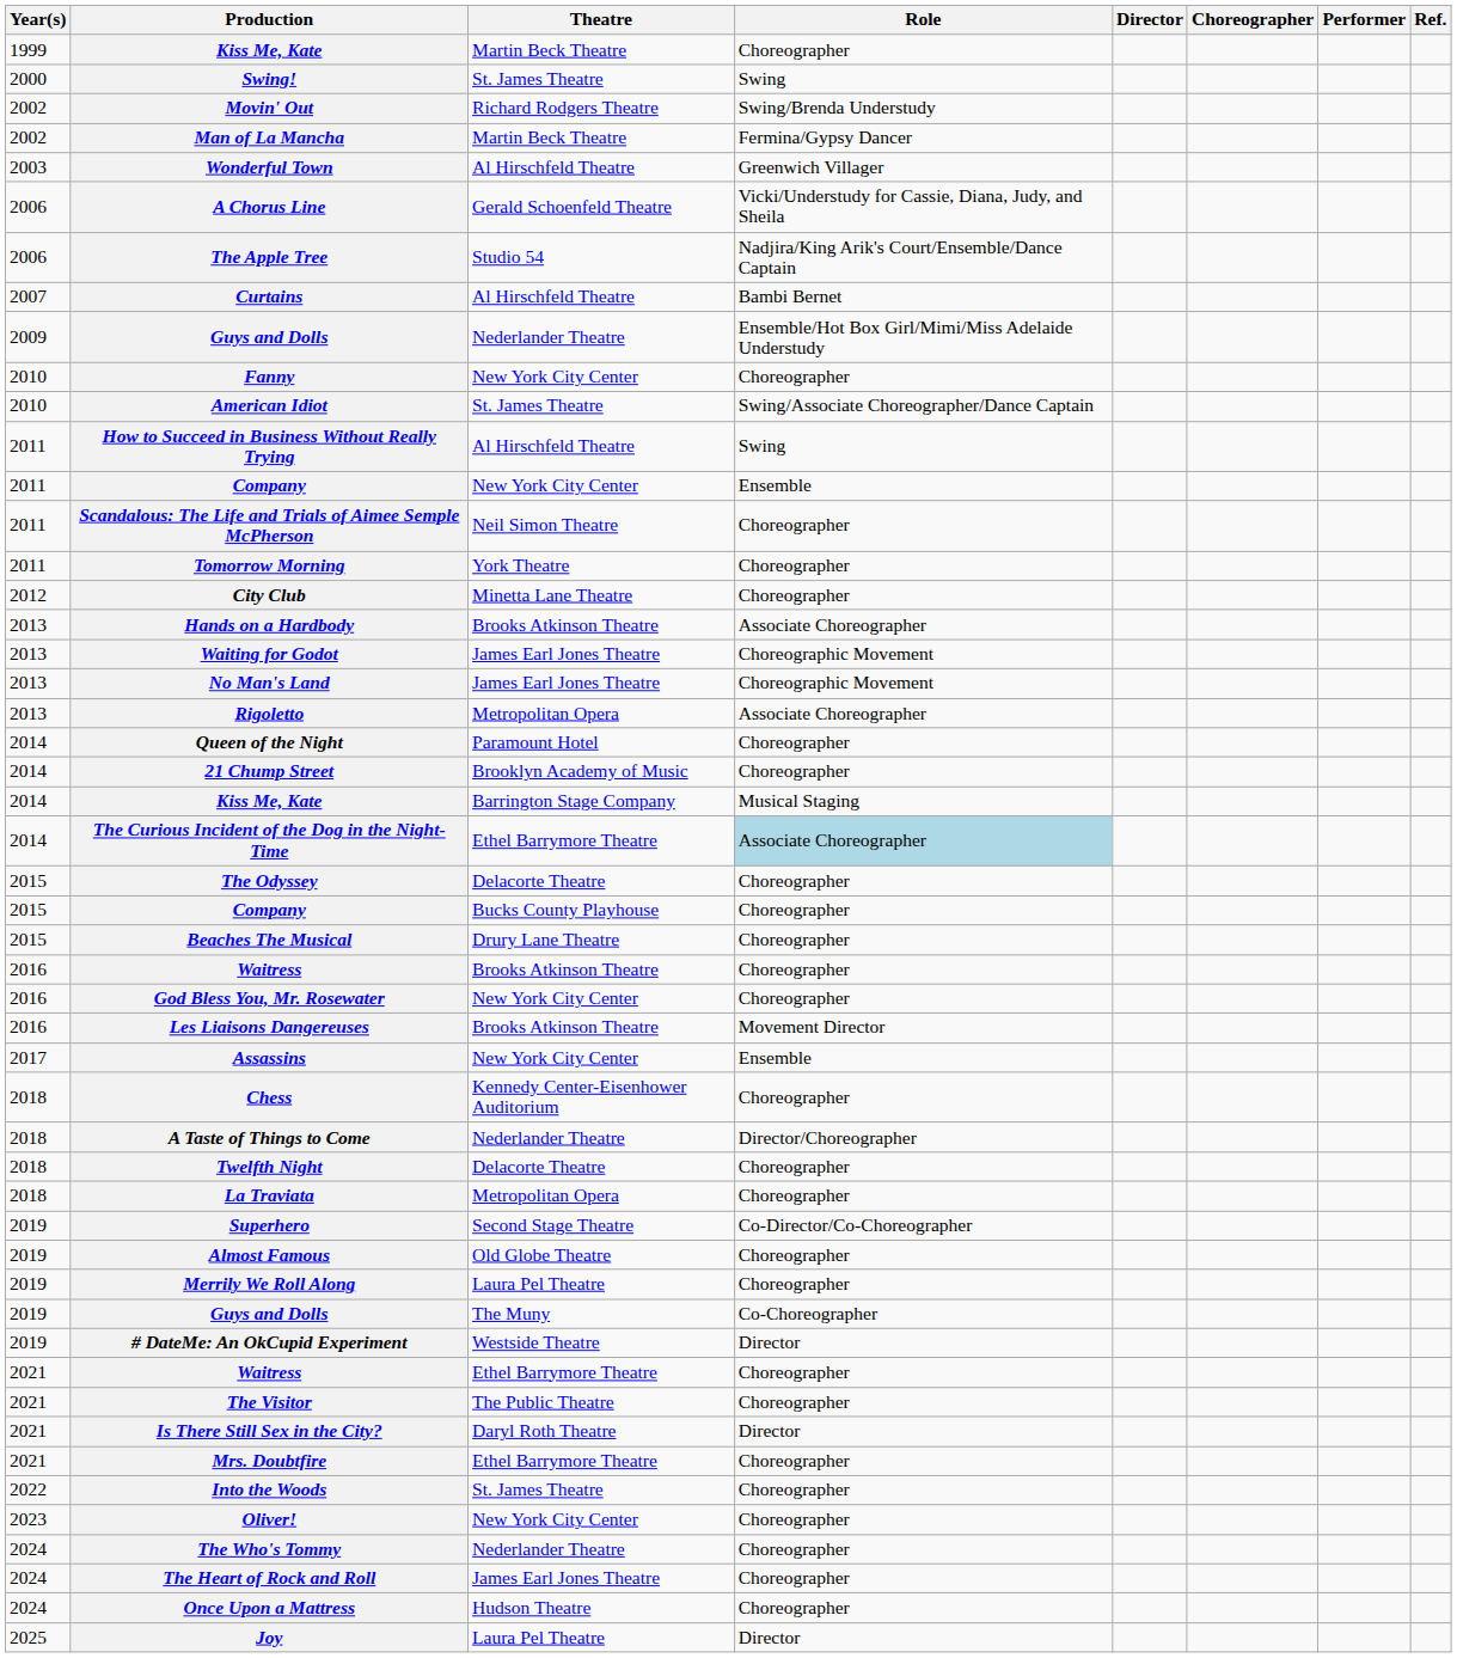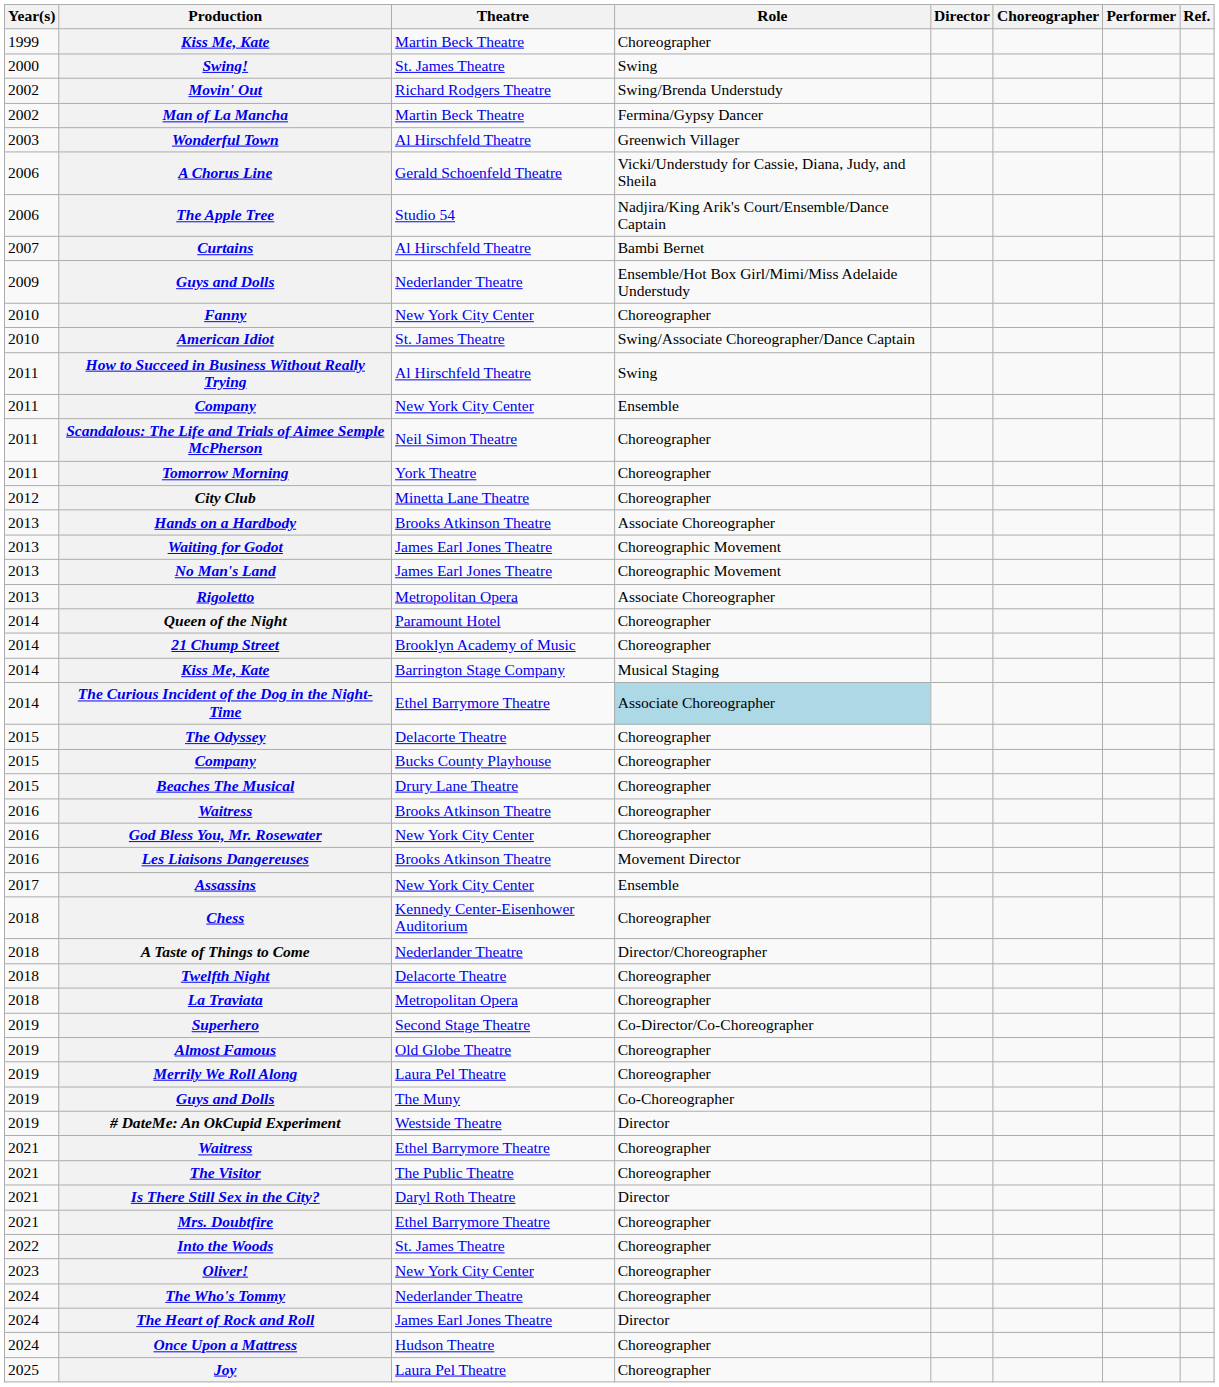 <table class="wikitable sortable plainrowheaders">
 <tr>
 <th scope="col">Year(s)</th>
 <th scope="col">Production</th>
 <th scope="col">Theatre</th>
 <th scope="col">Role</th>
 <th>Director</th>
 <th>Choreographer</th>
 <th>Performer</th>
 <th>Ref.</th>
 </tr>
 <tr>
 <td>1999</td>
 <th scope="row"><em><a href='#'>Kiss Me, Kate</a></em></th>
 <td><a href='#'>Martin Beck Theatre</a></td>
 <td>Choreographer</td>
 <td></td>
 <td></td>
 <td></td>
 <td></td>
 </tr>
 <tr>
 <td>2000</td>
 <th scope="row"><em><a href='#'>Swing!</a></em></th>
 <td><a href='#'>St. James Theatre</a></td>
 <td>Swing</td>
 <td></td>
 <td></td>
 <td></td>
 <td></td>
 </tr>
 <tr>
 <td>2002</td>
 <th scope="row"><em><a href='#'>Movin' Out</a></em></th>
 <td><a href='#'>Richard Rodgers Theatre</a></td>
 <td>Swing/Brenda Understudy</td>
 <td></td>
 <td></td>
 <td></td>
 <td></td>
 </tr>
 <tr>
 <td>2002</td>
 <th scope="row"><em><a href='#'>Man of La Mancha</a></em></th>
 <td><a href='#'>Martin Beck Theatre</a></td>
 <td>Fermina/Gypsy Dancer</td>
 <td></td>
 <td></td>
 <td></td>
 <td></td>
 </tr>
 <tr>
 <td>2003</td>
 <th scope="row"><em><a href='#'>Wonderful Town</a></em></th>
 <td><a href='#'>Al Hirschfeld Theatre</a></td>
 <td>Greenwich Villager</td>
 <td></td>
 <td></td>
 <td></td>
 <td></td>
 </tr>
 <tr>
 <td>2006</td>
 <th scope="row"><em><a href='#'>A Chorus Line</a></em></th>
 <td><a href='#'>Gerald Schoenfeld Theatre</a></td>
 <td>Vicki/Understudy for Cassie, Diana, Judy, and Sheila</td>
 <td></td>
 <td></td>
 <td></td>
 <td></td>
 </tr>
 <tr>
 <td>2006</td>
 <th scope="row"><em><a href='#'>The Apple Tree</a></em></th>
 <td><a href='#'>Studio 54</a></td>
 <td>Nadjira/King Arik's Court/Ensemble/Dance Captain</td>
 <td></td>
 <td></td>
 <td></td>
 <td></td>
 </tr>
 <tr>
 <td>2007</td>
 <th scope="row"><em><a href='#'>Curtains</a></em></th>
 <td><a href='#'>Al Hirschfeld Theatre</a></td>
 <td>Bambi Bernet</td>
 <td></td>
 <td></td>
 <td></td>
 <td></td>
 </tr>
 <tr>
 <td>2009</td>
 <th scope="row"><em><a href='#'>Guys and Dolls</a></em></th>
 <td><a href='#'>Nederlander Theatre</a></td>
 <td>Ensemble/Hot Box Girl/Mimi/Miss Adelaide Understudy</td>
 <td></td>
 <td></td>
 <td></td>
 <td></td>
 </tr>
 <tr>
 <td>2010</td>
 <th scope="row"><em><a href='#'>Fanny</a></em></th>
 <td><a href='#'>New York City Center</a></td>
 <td>Choreographer</td>
 <td></td>
 <td></td>
 <td></td>
 <td></td>
 </tr>
 <tr>
 <td>2010</td>
 <th scope="row"><em><a href='#'>American Idiot</a></em></th>
 <td><a href='#'>St. James Theatre</a></td>
 <td>Swing/Associate Choreographer/Dance Captain</td>
 <td></td>
 <td></td>
 <td></td>
 <td></td>
 </tr>
 <tr>
 <td>2011</td>
 <th scope="row"><em><a href='#'>How to Succeed in Business Without Really Trying</a></em></th>
 <td><a href='#'>Al Hirschfeld Theatre</a></td>
 <td>Swing</td>
 <td></td>
 <td></td>
 <td></td>
 <td></td>
 </tr>
 <tr>
 <td>2011</td>
 <th scope="row"><em><a href='#'>Company</a></em></th>
 <td><a href='#'>New York City Center</a></td>
 <td>Ensemble</td>
 <td></td>
 <td></td>
 <td></td>
 <td></td>
 </tr>
 <tr>
 <td>2011</td>
 <th scope="row"><em><a href='#'>Scandalous: The Life and Trials of Aimee Semple McPherson</a></em></th>
 <td><a href='#'>Neil Simon Theatre</a></td>
 <td>Choreographer</td>
 <td></td>
 <td></td>
 <td></td>
 <td></td>
 </tr>
 <tr>
 <td>2011</td>
 <th scope="row"><em><a href='#'>Tomorrow Morning</a></em></th>
 <td><a href='#'>York Theatre</a></td>
 <td>Choreographer</td>
 <td></td>
 <td></td>
 <td></td>
 <td></td>
 </tr>
 <tr>
 <td>2012</td>
 <th scope="row"><em>City Club</em></th>
 <td><a href='#'>Minetta Lane Theatre</a></td>
 <td>Choreographer</td>
 <td></td>
 <td></td>
 <td></td>
 <td></td>
 </tr>
 <tr>
 <td>2013</td>
 <th scope="row"><em><a href='#'>Hands on a Hardbody</a></em></th>
 <td><a href='#'>Brooks Atkinson Theatre</a></td>
 <td>Associate Choreographer</td>
 <td></td>
 <td></td>
 <td></td>
 <td></td>
 </tr>
 <tr>
 <td>2013</td>
 <th scope="row"><em><a href='#'>Waiting for Godot</a></em></th>
 <td><a href='#'>James Earl Jones Theatre</a></td>
 <td>Choreographic Movement</td>
 <td></td>
 <td></td>
 <td></td>
 <td></td>
 </tr>
 <tr>
 <td>2013</td>
 <th scope="row"><em><a href='#'>No Man's Land</a></em></th>
 <td><a href='#'>James Earl Jones Theatre</a></td>
 <td>Choreographic Movement</td>
 <td></td>
 <td></td>
 <td></td>
 <td></td>
 </tr>
 <tr>
 <td>2013</td>
 <th scope="row"><em><a href='#'>Rigoletto</a></em></th>
 <td><a href='#'>Metropolitan Opera</a></td>
 <td>Associate Choreographer</td>
 <td></td>
 <td></td>
 <td></td>
 <td></td>
 </tr>
 <tr>
 <td>2014</td>
 <th scope="row"><em>Queen of the Night</em></th>
 <td><a href='#'>Paramount Hotel</a></td>
 <td>Choreographer</td>
 <td></td>
 <td></td>
 <td></td>
 <td></td>
 </tr>
 <tr>
 <td>2014</td>
 <th scope="row"><em><a href='#'>21 Chump Street</a></em></th>
 <td><a href='#'>Brooklyn Academy of Music</a></td>
 <td>Choreographer</td>
 <td></td>
 <td></td>
 <td></td>
 <td></td>
 </tr>
 <tr>
 <td>2014</td>
 <th scope="row"><em><a href='#'>Kiss Me, Kate</a></em></th>
 <td><a href='#'>Barrington Stage Company</a></td>
 <td>Musical Staging</td>
 <td></td>
 <td></td>
 <td></td>
 <td></td>
 </tr>
 <tr>
 <td>2014</td>
 <th scope="row"><em><a href='#'>The Curious Incident of the Dog in the Night-Time</a></em></th>
 <td><a href='#'>Ethel Barrymore Theatre</a></td>
 <td style="background: lightblue;">Associate Choreographer</td>
 <td></td>
 <td></td>
 <td></td>
 <td></td>
 </tr>
 <tr>
 <td>2015</td>
 <th scope="row"><em><a href='#'>The Odyssey</a></em></th>
 <td><a href='#'>Delacorte Theatre</a></td>
 <td>Choreographer</td>
 <td></td>
 <td></td>
 <td></td>
 <td></td>
 </tr>
 <tr>
 <td>2015</td>
 <th scope="row"><em><a href='#'>Company</a></em></th>
 <td><a href='#'>Bucks County Playhouse</a></td>
 <td>Choreographer</td>
 <td></td>
 <td></td>
 <td></td>
 <td></td>
 </tr>
 <tr>
 <td>2015</td>
 <th scope="row"><em><a href='#'>Beaches The Musical</a></em></th>
 <td><a href='#'>Drury Lane Theatre</a></td>
 <td>Choreographer</td>
 <td></td>
 <td></td>
 <td></td>
 <td></td>
 </tr>
 <tr>
 <td>2016</td>
 <th scope="row"><em><a href='#'>Waitress</a></em></th>
 <td><a href='#'>Brooks Atkinson Theatre</a></td>
 <td>Choreographer</td>
 <td></td>
 <td></td>
 <td></td>
 <td></td>
 </tr>
 <tr>
 <td>2016</td>
 <th scope="row"><em><a href='#'>God Bless You, Mr. Rosewater</a></em></th>
 <td><a href='#'>New York City Center</a></td>
 <td>Choreographer</td>
 <td></td>
 <td></td>
 <td></td>
 <td></td>
 </tr>
 <tr>
 <td>2016</td>
 <th scope="row"><em><a href='#'>Les Liaisons Dangereuses</a></em></th>
 <td><a href='#'>Brooks Atkinson Theatre</a></td>
 <td>Movement Director</td>
 <td></td>
 <td></td>
 <td></td>
 <td></td>
 </tr>
 <tr>
 <td>2017</td>
 <th scope="row"><em><a href='#'>Assassins</a></em></th>
 <td><a href='#'>New York City Center</a></td>
 <td>Ensemble</td>
 <td></td>
 <td></td>
 <td></td>
 <td></td>
 </tr>
 <tr>
 <td>2018</td>
 <th scope="row"><em><a href='#'>Chess</a></em></th>
 <td><a href='#'>Kennedy Center-Eisenhower Auditorium</a></td>
 <td>Choreographer</td>
 <td></td>
 <td></td>
 <td></td>
 <td></td>
 </tr>
 <tr>
 <td>2018</td>
 <th scope="row"><em>A Taste of Things to Come</em></th>
 <td><a href='#'>Nederlander Theatre</a></td>
 <td>Director/Choreographer</td>
 <td></td>
 <td></td>
 <td></td>
 <td></td>
 </tr>
 <tr>
 <td>2018</td>
 <th scope="row"><em><a href='#'>Twelfth Night</a></em></th>
 <td><a href='#'>Delacorte Theatre</a></td>
 <td>Choreographer</td>
 <td></td>
 <td></td>
 <td></td>
 <td></td>
 </tr>
 <tr>
 <td>2018</td>
 <th scope="row"><em><a href='#'>La Traviata</a></em></th>
 <td><a href='#'>Metropolitan Opera</a></td>
 <td>Choreographer</td>
 <td></td>
 <td></td>
 <td></td>
 <td></td>
 </tr>
 <tr>
 <td>2019</td>
 <th scope="row"><em><a href='#'> Superhero</a></em></th>
 <td><a href='#'>Second Stage Theatre</a></td>
 <td>Co-Director/Co-Choreographer</td>
 <td></td>
 <td></td>
 <td></td>
 <td></td>
 </tr>
 <tr>
 <td>2019</td>
 <th scope="row"><em><a href='#'>Almost Famous</a></em></th>
 <td><a href='#'>Old Globe Theatre</a></td>
 <td>Choreographer</td>
 <td></td>
 <td></td>
 <td></td>
 <td></td>
 </tr>
 <tr>
 <td>2019</td>
 <th scope="row"><em><a href='#'> Merrily We Roll Along</a></em></th>
 <td><a href='#'>Laura Pel Theatre</a></td>
 <td>Choreographer</td>
 <td></td>
 <td></td>
 <td></td>
 <td></td>
 </tr>
 <tr>
 <td>2019</td>
 <th scope="row"><em><a href='#'>Guys and Dolls</a></em></th>
 <td><a href='#'>The Muny</a></td>
 <td>Co-Choreographer</td>
 <td></td>
 <td></td>
 <td></td>
 <td></td>
 </tr>
 <tr>
 <td>2019</td>
 <th scope="row"><em># DateMe: An OkCupid Experiment</em></th>
 <td><a href='#'>Westside Theatre</a></td>
 <td>Director</td>
 <td></td>
 <td></td>
 <td></td>
 <td></td>
 </tr>
 <tr>
 <td>2021</td>
 <th scope="row"><em><a href='#'>Waitress</a></em></th>
 <td><a href='#'>Ethel Barrymore Theatre</a></td>
 <td>Choreographer</td>
 <td></td>
 <td></td>
 <td></td>
 <td></td>
 </tr>
 <tr>
 <td>2021</td>
 <th scope="row"><em><a href='#'>The Visitor</a></em></th>
 <td><a href='#'>The Public Theatre</a></td>
 <td>Choreographer</td>
 <td></td>
 <td></td>
 <td></td>
 <td></td>
 </tr>
 <tr>
 <td>2021</td>
 <th scope="row"><em><a href='#'>Is There Still Sex in the City?</a></em></th>
 <td><a href='#'>Daryl Roth Theatre</a></td>
 <td>Director</td>
 <td></td>
 <td></td>
 <td></td>
 <td></td>
 </tr>
 <tr>
 <td>2021</td>
 <th scope="row"><em><a href='#'>Mrs. Doubtfire</a></em></th>
 <td><a href='#'>Ethel Barrymore Theatre</a></td>
 <td>Choreographer</td>
 <td></td>
 <td></td>
 <td></td>
 <td></td>
 </tr>
 <tr>
 <td>2022</td>
 <th scope="row"><em><a href='#'>Into the Woods</a></em></th>
 <td><a href='#'>St. James Theatre</a></td>
 <td>Choreographer</td>
 <td></td>
 <td></td>
 <td></td>
 <td></td>
 </tr>
 <tr>
 <td>2023</td>
 <th scope="row"><em><a href='#'>Oliver!</a></em></th>
 <td><a href='#'>New York City Center</a></td>
 <td>Choreographer</td>
 <td></td>
 <td></td>
 <td></td>
 <td></td>
 </tr>
 <tr>
 <td>2024</td>
 <th scope="row"><em><a href='#'>The Who's Tommy</a></em></th>
 <td><a href='#'>Nederlander Theatre</a></td>
 <td>Choreographer</td>
 <td></td>
 <td></td>
 <td></td>
 <td></td>
 </tr>
 <tr>
 <td>2024</td>
 <th scope="row"><em><a href='#'>The Heart of Rock and Roll</a></em></th>
 <td><a href='#'>James Earl Jones Theatre</a></td>
-<td>Choreographer</td>
+<td>Director</td>
 <td></td>
 <td></td>
 <td></td>
 <td></td>
 </tr>
 <tr>
 <td>2024</td>
 <th scope="row"><em><a href='#'>Once Upon a Mattress</a></em></th>
 <td><a href='#'>Hudson Theatre</a></td>
 <td>Choreographer</td>
 <td></td>
 <td></td>
 <td></td>
 <td></td>
 </tr>
 <tr>
 <td>2025</td>
 <th scope="row"><em><a href='#'>Joy</a></em></th>
 <td><a href='#'>Laura Pel Theatre</a></td>
-<td>Director</td>
+<td>Choreographer</td>
 <td></td>
 <td></td>
 <td></td>
 <td></td>
 </tr>
 </table>
